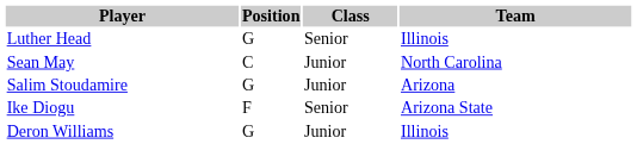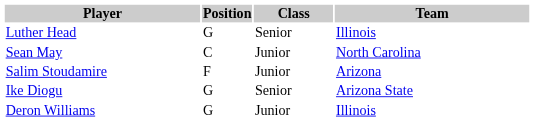 <table style="width:600px" "border:'1' 'solid' 'gray' ">
 <tr>
 <th bgcolor="#CCCCCC" style="width:40%">Player</th>
 <th bgcolor="#CCCCCC" style="width:4%">Position</th>
 <th bgcolor="#CCCCCC" style="width:16%">Class</th>
 <th bgcolor="#CCCCCC" style="width:40%">Team</th>
 </tr>
 <tr>
 <td><a href='#'>Luther Head</a></td>
 <td>G</td>
 <td>Senior</td>
 <td><a href='#'>Illinois</a></td>
 </tr>
 <tr>
 <td><a href='#'>Sean May</a></td>
 <td>C</td>
 <td>Junior</td>
 <td><a href='#'>North Carolina</a></td>
 </tr>
 <tr>
 <td><a href='#'>Salim Stoudamire</a></td>
-<td>G</td>
+<td>F</td>
 <td>Junior</td>
 <td><a href='#'>Arizona</a></td>
 </tr>
 <tr>
 <td><a href='#'>Ike Diogu</a></td>
-<td>F</td>
+<td>G</td>
 <td>Senior</td>
 <td><a href='#'>Arizona State</a></td>
 </tr>
 <tr>
 <td><a href='#'>Deron Williams</a></td>
 <td>G</td>
 <td>Junior</td>
 <td><a href='#'>Illinois</a></td>
 </tr>
 </table>
